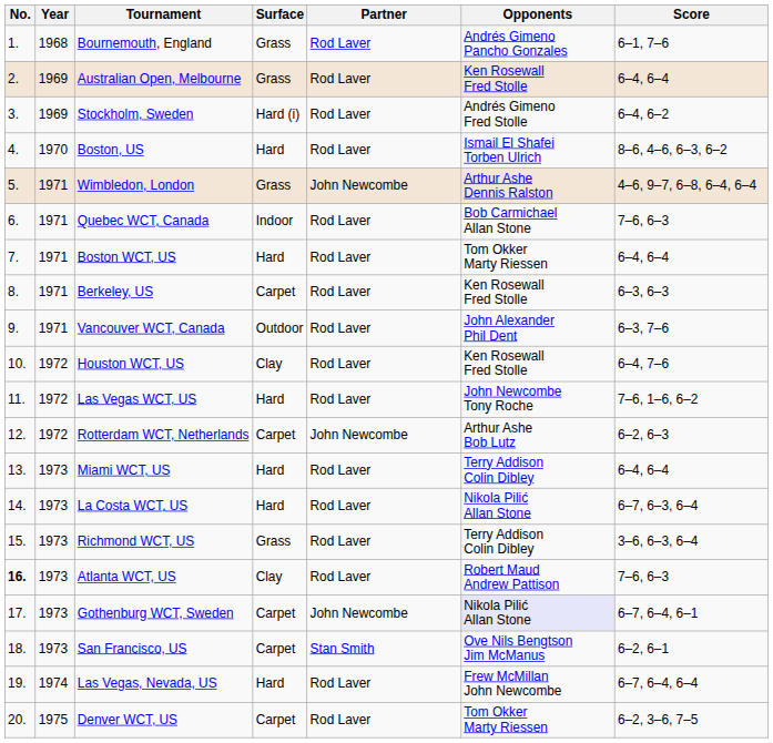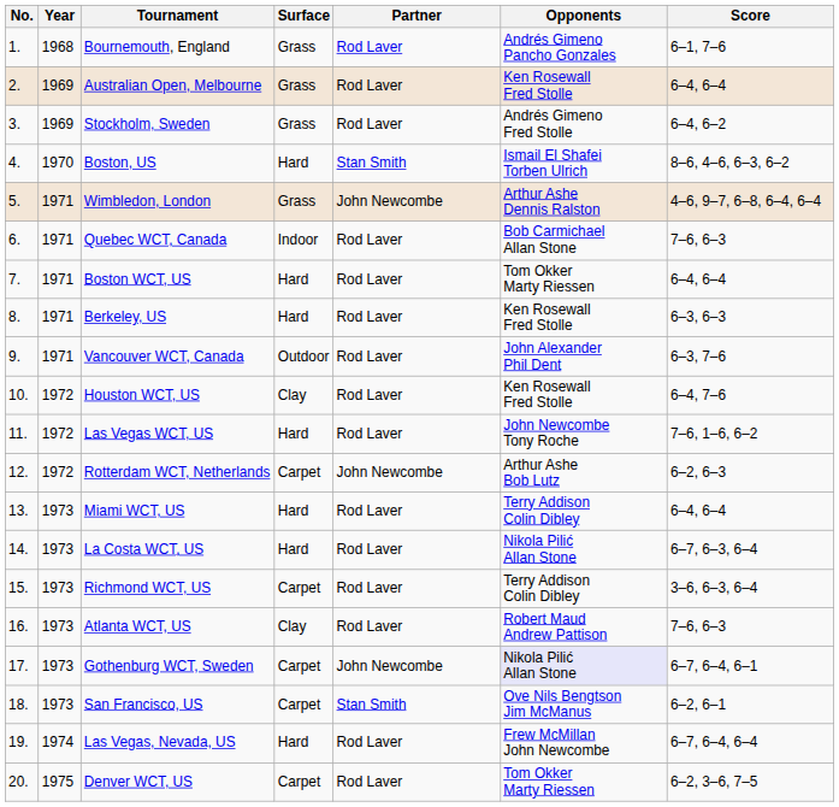 <table class="sortable wikitable">
 <tr>
 <th style="width:30px">No.</th>
 <th style="width:40px">Year</th>
 <th style="width:210px">Tournament</th>
 <th style="width:50px">Surface</th>
 <th style="width:180px">Partner</th>
 <th style="width:180px">Opponents</th>
 <th style="width:180px" class="unsortable">Score</th>
 </tr>
 <tr>
 <td>1.</td>
 <td>1968</td>
 <td><a href='#'>Bournemouth</a>, England</td>
 <td>Grass</td>
 <td> <a href='#'>Rod Laver</a></td>
 <td> <a href='#'>Andrés Gimeno</a> <br>  <a href='#'>Pancho Gonzales</a></td>
 <td>6–1, 7–6</td>
 </tr>
 <tr style="background:#f3e6d7;">
 <td>2.</td>
 <td>1969</td>
 <td><a href='#'>Australian Open, Melbourne</a></td>
 <td>Grass</td>
 <td> Rod Laver</td>
 <td> <a href='#'>Ken Rosewall</a> <br>  <a href='#'>Fred Stolle</a></td>
 <td>6–4, 6–4</td>
 </tr>
 <tr>
 <td>3.</td>
 <td>1969</td>
 <td><a href='#'>Stockholm, Sweden</a></td>
-<td>Hard (i)</td>
+<td>Grass</td>
 <td> Rod Laver</td>
 <td> Andrés Gimeno <br>  Fred Stolle</td>
 <td>6–4, 6–2</td>
 </tr>
 <tr>
 <td>4.</td>
 <td>1970</td>
 <td><a href='#'>Boston, US</a></td>
 <td>Hard</td>
-<td> Rod Laver</td>
+<td> <a href='#'>Stan Smith</a></td>
 <td> <a href='#'>Ismail El Shafei</a> <br>  <a href='#'>Torben Ulrich</a></td>
 <td>8–6, 4–6, 6–3, 6–2</td>
 </tr>
 <tr style="background:#f3e6d7;">
 <td>5.</td>
 <td>1971</td>
 <td><a href='#'>Wimbledon, London</a></td>
 <td>Grass</td>
 <td> John Newcombe</td>
 <td> <a href='#'>Arthur Ashe</a> <br>  <a href='#'>Dennis Ralston</a></td>
 <td>4–6, 9–7, 6–8, 6–4, 6–4</td>
 </tr>
 <tr>
 <td>6.</td>
 <td>1971</td>
 <td><a href='#'>Quebec WCT, Canada</a></td>
 <td>Indoor</td>
 <td> Rod Laver</td>
 <td> <a href='#'>Bob Carmichael</a> <br>  Allan Stone</td>
 <td>7–6, 6–3</td>
 </tr>
 <tr>
 <td>7.</td>
 <td>1971</td>
 <td><a href='#'>Boston WCT, US</a></td>
 <td>Hard</td>
 <td> Rod Laver</td>
 <td> Tom Okker <br>  Marty Riessen</td>
 <td>6–4, 6–4</td>
 </tr>
 <tr>
 <td>8.</td>
 <td>1971</td>
 <td><a href='#'>Berkeley, US</a></td>
-<td>Carpet</td>
+<td>Hard</td>
 <td> Rod Laver</td>
 <td> Ken Rosewall <br>  Fred Stolle</td>
 <td>6–3, 6–3</td>
 </tr>
 <tr>
 <td>9.</td>
 <td>1971</td>
 <td><a href='#'>Vancouver WCT, Canada</a></td>
 <td>Outdoor</td>
 <td> Rod Laver</td>
 <td> <a href='#'>John Alexander</a> <br>  <a href='#'>Phil Dent</a></td>
 <td>6–3, 7–6</td>
 </tr>
 <tr>
 <td>10.</td>
 <td>1972</td>
 <td><a href='#'>Houston WCT, US</a></td>
 <td>Clay</td>
 <td> Rod Laver</td>
 <td> Ken Rosewall <br>  Fred Stolle</td>
 <td>6–4, 7–6</td>
 </tr>
 <tr>
 <td>11.</td>
 <td>1972</td>
 <td><a href='#'>Las Vegas WCT, US</a></td>
 <td>Hard</td>
 <td> Rod Laver</td>
 <td> <a href='#'>John Newcombe</a> <br>  Tony Roche</td>
 <td>7–6, 1–6, 6–2</td>
 </tr>
 <tr>
 <td>12.</td>
 <td>1972</td>
 <td><a href='#'>Rotterdam WCT, Netherlands</a></td>
 <td>Carpet</td>
 <td> John Newcombe</td>
 <td> Arthur Ashe <br>  <a href='#'>Bob Lutz</a></td>
 <td>6–2, 6–3</td>
 </tr>
 <tr>
 <td>13.</td>
 <td>1973</td>
 <td><a href='#'>Miami WCT, US</a></td>
 <td>Hard</td>
 <td> Rod Laver</td>
 <td> <a href='#'>Terry Addison</a> <br>  <a href='#'>Colin Dibley</a></td>
 <td>6–4, 6–4</td>
 </tr>
 <tr>
 <td>14.</td>
 <td>1973</td>
 <td><a href='#'>La Costa WCT, US</a></td>
 <td>Hard</td>
 <td> Rod Laver</td>
 <td> <a href='#'>Nikola Pilić</a> <br>  <a href='#'>Allan Stone</a></td>
 <td>6–7, 6–3, 6–4</td>
 </tr>
 <tr>
 <td>15.</td>
 <td>1973</td>
 <td><a href='#'>Richmond WCT, US</a></td>
-<td>Grass</td>
+<td>Carpet</td>
 <td> Rod Laver</td>
 <td> Terry Addison <br>  Colin Dibley</td>
 <td>3–6, 6–3, 6–4</td>
 </tr>
 <tr>
-<td><strong>16.</strong></td>
+<td>16.</td>
 <td>1973</td>
 <td><a href='#'>Atlanta WCT, US</a></td>
 <td>Clay</td>
 <td> Rod Laver</td>
 <td> <a href='#'>Robert Maud</a> <br>  <a href='#'>Andrew Pattison</a></td>
 <td>7–6, 6–3</td>
 </tr>
 <tr>
 <td>17.</td>
 <td>1973</td>
 <td><a href='#'>Gothenburg WCT, Sweden</a></td>
 <td>Carpet</td>
 <td> John Newcombe</td>
 <td style="background: lavender;"> Nikola Pilić <br>  Allan Stone</td>
 <td>6–7, 6–4, 6–1</td>
 </tr>
 <tr>
 <td>18.</td>
 <td>1973</td>
 <td><a href='#'>San Francisco, US</a></td>
 <td>Carpet</td>
 <td> <a href='#'>Stan Smith</a></td>
 <td> <a href='#'>Ove Nils Bengtson</a> <br>  <a href='#'>Jim McManus</a></td>
 <td>6–2, 6–1</td>
 </tr>
 <tr>
 <td>19.</td>
 <td>1974</td>
 <td><a href='#'>Las Vegas, Nevada, US</a></td>
 <td>Hard</td>
 <td> Rod Laver</td>
 <td> <a href='#'>Frew McMillan</a> <br>  John Newcombe</td>
 <td>6–7, 6–4, 6–4</td>
 </tr>
 <tr>
 <td>20.</td>
 <td>1975</td>
 <td><a href='#'>Denver WCT, US</a></td>
 <td>Carpet</td>
 <td> Rod Laver</td>
 <td> <a href='#'>Tom Okker</a> <br>  <a href='#'>Marty Riessen</a></td>
 <td>6–2, 3–6, 7–5</td>
 </tr>
 </table>
